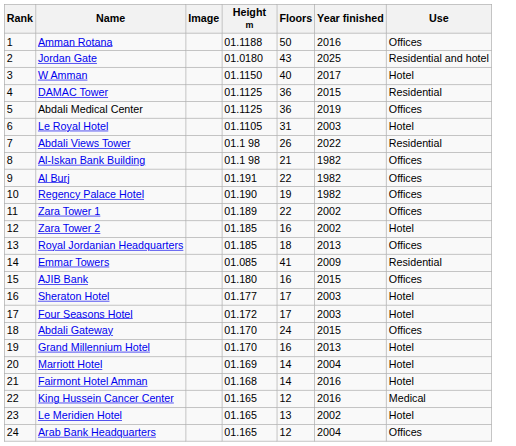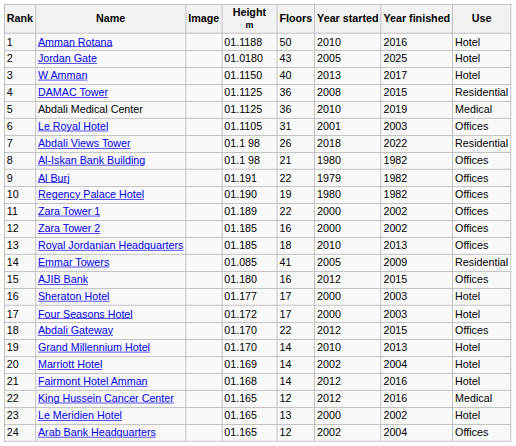 <table class="wikitable sortable">
 <tr>
 <th>Rank</th>
 <th>Name</th>
 <th class="unsortable">Image</th>
 <th width="75">Height<br><small>m</small></th>
 <th>Floors</th>
+<th>Year started</th>
 <th>Year finished</th>
 <th>Use</th>
 </tr>
 <tr>
 <td>1</td>
 <td><a href='#'>Amman Rotana</a></td>
 <td></td>
 <td><span>01.1</span>188</td>
 <td>50</td>
+<td>2010</td>
 <td>2016</td>
-<td>Offices</td>
+<td>Hotel</td>
 </tr>
 <tr>
 <td>2</td>
 <td><a href='#'>Jordan Gate</a></td>
 <td></td>
 <td><span>01.0</span>180</td>
 <td>43</td>
+<td>2005</td>
 <td>2025</td>
-<td>Residential and hotel</td>
+<td>Hotel</td>
 </tr>
 <tr>
 <td>3</td>
 <td><a href='#'>W Amman</a></td>
 <td></td>
 <td><span>01.1</span>150</td>
 <td>40</td>
+<td>2013</td>
 <td>2017</td>
 <td>Hotel</td>
 </tr>
 <tr>
 <td>4</td>
 <td><a href='#'>DAMAC Tower</a></td>
 <td></td>
 <td><span>01.1</span>125</td>
 <td>36</td>
+<td>2008</td>
 <td>2015</td>
 <td>Residential</td>
 </tr>
 <tr>
 <td>5</td>
 <td>Abdali Medical Center</td>
 <td></td>
 <td><span>01.1</span>125</td>
 <td>36</td>
+<td>2010</td>
 <td>2019</td>
-<td>Offices</td>
+<td>Medical</td>
 </tr>
 <tr>
 <td>6</td>
 <td><a href='#'>Le Royal Hotel</a></td>
 <td></td>
 <td><span>01.1</span>105</td>
 <td>31</td>
+<td>2001</td>
 <td>2003</td>
-<td>Hotel</td>
+<td>Offices</td>
 </tr>
 <tr>
 <td>7</td>
 <td><a href='#'>Abdali Views Tower</a></td>
 <td></td>
 <td><span>01.1</span> 98</td>
 <td>26</td>
+<td>2018</td>
 <td>2022</td>
 <td>Residential</td>
 </tr>
 <tr>
 <td>8</td>
 <td><a href='#'>Al-Iskan Bank Building</a></td>
 <td></td>
 <td><span>01.1</span> 98</td>
 <td>21</td>
+<td>1980</td>
 <td>1982</td>
 <td>Offices</td>
 </tr>
 <tr>
 <td>9</td>
 <td><a href='#'>Al Burj</a></td>
 <td></td>
 <td><span>01.1</span>91</td>
 <td>22</td>
+<td>1979</td>
 <td>1982</td>
 <td>Offices</td>
 </tr>
 <tr>
 <td>10</td>
 <td><a href='#'>Regency Palace Hotel</a></td>
 <td></td>
 <td><span>01.1</span>90</td>
 <td>19</td>
+<td>1980</td>
 <td>1982</td>
 <td>Offices</td>
 </tr>
 <tr>
 <td>11</td>
 <td><a href='#'>Zara Tower 1</a></td>
 <td></td>
 <td><span>01.1</span>89</td>
 <td>22</td>
+<td>2000</td>
 <td>2002</td>
 <td>Offices</td>
 </tr>
 <tr>
 <td>12</td>
 <td><a href='#'>Zara Tower 2</a></td>
 <td></td>
 <td><span>01.1</span>85</td>
 <td>16</td>
+<td>2000</td>
 <td>2002</td>
-<td>Hotel</td>
+<td>Offices</td>
 </tr>
 <tr>
 <td>13</td>
 <td><a href='#'> Royal Jordanian Headquarters</a></td>
 <td></td>
 <td><span>01.1</span>85</td>
 <td>18</td>
+<td>2010</td>
 <td>2013</td>
 <td>Offices</td>
 </tr>
 <tr>
 <td>14</td>
 <td><a href='#'>Emmar Towers</a></td>
 <td></td>
 <td><span>01.0</span>85</td>
 <td>41</td>
+<td>2005</td>
 <td>2009</td>
 <td>Residential</td>
 </tr>
 <tr>
 <td>15</td>
 <td><a href='#'>AJIB Bank</a></td>
 <td></td>
 <td><span>01.1</span>80</td>
 <td>16</td>
+<td>2012</td>
 <td>2015</td>
 <td>Offices</td>
 </tr>
 <tr>
 <td>16</td>
 <td><a href='#'>Sheraton Hotel</a></td>
 <td></td>
 <td><span>01.1</span>77</td>
 <td>17</td>
+<td>2000</td>
 <td>2003</td>
 <td>Hotel</td>
 </tr>
 <tr>
 <td>17</td>
 <td><a href='#'>Four Seasons Hotel</a></td>
 <td></td>
 <td><span>01.1</span>72</td>
 <td>17</td>
+<td>2000</td>
 <td>2003</td>
 <td>Hotel</td>
 </tr>
 <tr>
 <td>18</td>
 <td><a href='#'>Abdali Gateway</a></td>
 <td></td>
 <td><span>01.1</span>70</td>
-<td>24</td>
+<td>22</td>
+<td>2012</td>
 <td>2015</td>
 <td>Offices</td>
 </tr>
 <tr>
 <td>19</td>
 <td><a href='#'>Grand Millennium Hotel</a></td>
 <td></td>
 <td><span>01.1</span>70</td>
-<td>16</td>
+<td>14</td>
+<td>2010</td>
 <td>2013</td>
 <td>Hotel</td>
 </tr>
 <tr>
 <td>20</td>
 <td><a href='#'>Marriott Hotel</a></td>
 <td></td>
 <td><span>01.1</span>69</td>
 <td>14</td>
+<td>2002</td>
 <td>2004</td>
 <td>Hotel</td>
 </tr>
 <tr>
 <td>21</td>
 <td><a href='#'>Fairmont Hotel Amman</a></td>
 <td></td>
 <td><span>01.1</span>68</td>
 <td>14</td>
+<td>2012</td>
 <td>2016</td>
 <td>Hotel</td>
 </tr>
 <tr>
 <td>22</td>
 <td><a href='#'>King Hussein Cancer Center</a></td>
 <td></td>
 <td><span>01.1</span>65</td>
 <td>12</td>
+<td>2012</td>
 <td>2016</td>
 <td>Medical</td>
 </tr>
 <tr>
 <td>23</td>
 <td><a href='#'>Le Meridien Hotel</a></td>
 <td></td>
 <td><span>01.1</span>65</td>
 <td>13</td>
+<td>2000</td>
 <td>2002</td>
 <td>Hotel</td>
 </tr>
 <tr>
 <td>24</td>
 <td><a href='#'>Arab Bank Headquarters</a></td>
 <td></td>
 <td><span>01.1</span>65</td>
 <td>12</td>
+<td>2002</td>
 <td>2004</td>
 <td>Offices</td>
 </tr>
 </table>
